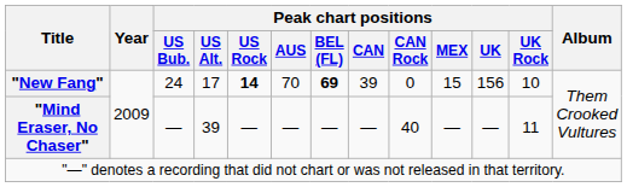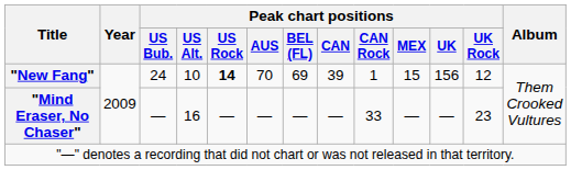 <table class="wikitable plainrowheaders" style="text-align:center;" border="1">
 <tr>
 <th scope="col" rowspan="2" style="width:16em;">Title</th>
 <th scope="col" rowspan="2" style="width:2.2em;">Year</th>
 <th scope="col" colspan="10">Peak chart positions</th>
 <th scope="col" rowspan="2">Album</th>
 </tr>
 <tr>
 <th scope="col" style="width:2.8em;font-size:90%;"><a href='#'>US<br>Bub.</a><br></th>
 <th scope="col" style="width:2.8em;font-size:90%;"><a href='#'>US<br>Alt.</a><br></th>
 <th scope="col" style="width:2.8em;font-size:90%;"><a href='#'>US<br>Rock</a><br></th>
 <th scope="col" style="width:2.8em;font-size:90%;"><a href='#'>AUS</a><br></th>
 <th scope="col" style="width:2.8em;font-size:90%;"><a href='#'>BEL<br>(FL)</a><br></th>
 <th scope="col" style="width:2.8em;font-size:90%;"><a href='#'>CAN</a><br></th>
 <th scope="col" style="width:2.8em;font-size:90%;"><a href='#'>CAN Rock</a><br></th>
 <th scope="col" style="width:2.8em;font-size:90%;"><a href='#'>MEX</a><br></th>
 <th scope="col" style="width:2.8em;font-size:90%;"><a href='#'>UK</a><br></th>
 <th scope="col" style="width:2.8em;font-size:90%;"><a href='#'>UK<br>Rock</a><br></th>
 </tr>
 <tr>
 <th scope="row">"<a href='#'>New Fang</a>"</th>
 <td rowspan="2">2009</td>
 <td>24</td>
-<td>17</td>
+<td>10</td>
 <td><strong>14</strong></td>
 <td>70</td>
-<td><strong>69</strong></td>
+<td>69</td>
 <td>39</td>
-<td>0</td>
+<td>1</td>
 <td>15</td>
 <td>156</td>
-<td>10</td>
+<td>12</td>
 <td rowspan="2"><em>Them Crooked Vultures</em></td>
 </tr>
 <tr>
 <th scope="row">"<a href='#'>Mind Eraser, No Chaser</a>"</th>
 <td>—</td>
-<td>39</td>
+<td>16</td>
 <td>—</td>
 <td>—</td>
 <td>—</td>
 <td>—</td>
-<td>40</td>
+<td>33</td>
 <td>—</td>
 <td>—</td>
-<td>11</td>
+<td>23</td>
 </tr>
 <tr>
 <td colspan="14" style="font-size:90%">"—" denotes a recording that did not chart or was not released in that territory.</td>
 </tr>
 </table>
